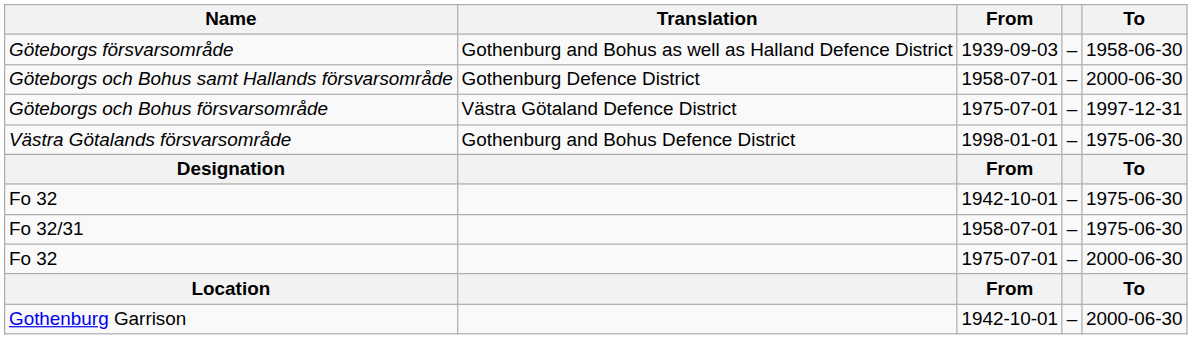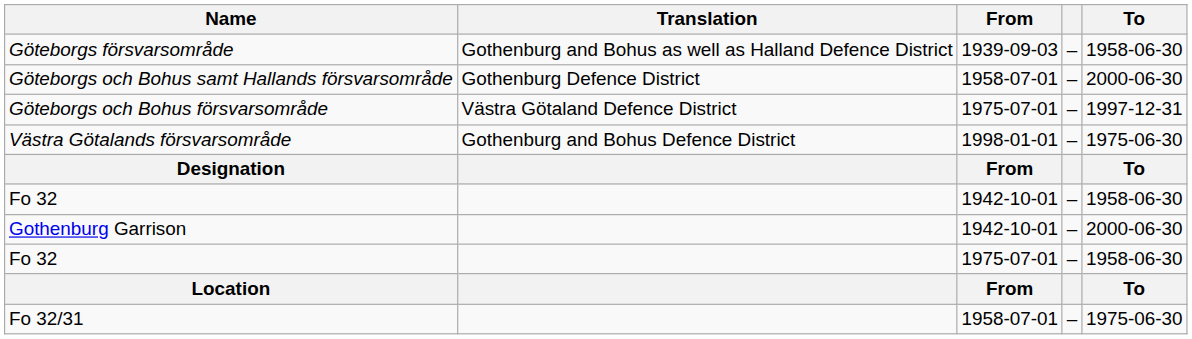 <table class="wikitable">
 <tr>
 <th style="font-weight:bold;">Name</th>
 <th style="font-weight:bold;">Translation</th>
 <th style="text-align: center; font-weight:bold;">From</th>
 <th></th>
 <th style="text-align: center; font-weight:bold;">To</th>
 </tr>
 <tr>
 <td style="font-style:italic;">Göteborgs försvarsområde</td>
 <td>Gothenburg and Bohus as well as Halland Defence District</td>
 <td>1939-09-03</td>
 <td>–</td>
 <td>1958-06-30</td>
 </tr>
 <tr>
 <td style="font-style:italic;">Göteborgs och Bohus samt Hallands försvarsområde</td>
 <td>Gothenburg Defence District</td>
 <td>1958-07-01</td>
 <td>–</td>
 <td>2000-06-30</td>
 </tr>
 <tr>
 <td style="font-style:italic;">Göteborgs och Bohus försvarsområde</td>
 <td>Västra Götaland Defence District</td>
 <td>1975-07-01</td>
 <td>–</td>
 <td>1997-12-31</td>
 </tr>
 <tr>
 <td style="font-style:italic;">Västra Götalands försvarsområde</td>
 <td>Gothenburg and Bohus Defence District</td>
 <td>1998-01-01</td>
 <td>–</td>
 <td>1975-06-30</td>
 </tr>
 <tr>
 <th style="font-weight:bold;">Designation</th>
 <th style="font-weight:bold;"></th>
 <th style="text-align: center; font-weight:bold;">From</th>
 <th></th>
 <th style="text-align: center; font-weight:bold;">To</th>
 </tr>
 <tr>
 <td>Fo 32</td>
 <td></td>
 <td style="text-align: center;">1942-10-01</td>
 <td style="text-align: center;">–</td>
-<td style="text-align: center;">1975-06-30</td>
+<td style="text-align: center;">1958-06-30</td>
 </tr>
 <tr>
-<td>Fo 32/31</td>
+<td><a href='#'>Gothenburg</a> Garrison</td>
 <td></td>
-<td style="text-align: center;">1958-07-01</td>
+<td style="text-align: center;">1942-10-01</td>
 <td style="text-align: center;">–</td>
-<td style="text-align: center;">1975-06-30</td>
+<td style="text-align: center;">2000-06-30</td>
 </tr>
 <tr>
 <td>Fo 32</td>
 <td></td>
 <td style="text-align: center;">1975-07-01</td>
 <td style="text-align: center;">–</td>
-<td style="text-align: center;">2000-06-30</td>
+<td>1958-06-30</td>
 </tr>
 <tr>
 <th style="font-weight:bold;">Location</th>
 <th style="font-weight:bold;"></th>
 <th style="text-align: center; font-weight:bold;">From</th>
 <th></th>
 <th style="text-align: center; font-weight:bold;">To</th>
 </tr>
 <tr>
-<td><a href='#'>Gothenburg</a> Garrison</td>
+<td>Fo 32/31</td>
 <td></td>
-<td style="text-align: center;">1942-10-01</td>
+<td style="text-align: center;">1958-07-01</td>
 <td style="text-align: center;">–</td>
-<td style="text-align: center;">2000-06-30</td>
+<td style="text-align: center;">1975-06-30</td>
 </tr>
 </table>
